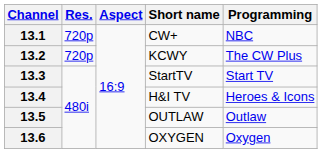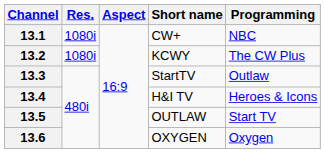 <table class="wikitable">
 <tr>
 <th scope = "col"><a href='#'>Channel</a></th>
 <th scope = "col"><a href='#'>Res.</a></th>
 <th scope = "col"><a href='#'>Aspect</a></th>
 <th scope = "col">Short name</th>
 <th scope = "col">Programming</th>
 </tr>
 <tr>
 <th scope = "row">13.1</th>
-<td><a href='#'>720p</a></td>
+<td><a href='#'>1080i</a></td>
 <td rowspan="6"><a href='#'>16:9</a></td>
 <td>CW+</td>
 <td><a href='#'>NBC</a></td>
 </tr>
 <tr>
 <th scope = "row">13.2</th>
-<td><a href='#'>720p</a></td>
+<td><a href='#'>1080i</a></td>
 <td>KCWY</td>
 <td><a href='#'>The CW Plus</a></td>
 </tr>
 <tr>
 <th scope = "row">13.3</th>
 <td rowspan="4"><a href='#'>480i</a></td>
 <td>StartTV</td>
-<td><a href='#'>Start TV</a></td>
+<td><a href='#'>Outlaw</a></td>
 </tr>
 <tr>
 <th scope = "row">13.4</th>
 <td>H&I TV</td>
 <td><a href='#'>Heroes & Icons</a></td>
 </tr>
 <tr>
 <th scope = "row">13.5</th>
 <td>OUTLAW</td>
-<td><a href='#'>Outlaw</a></td>
+<td><a href='#'>Start TV</a></td>
 </tr>
 <tr>
 <th scope = "row">13.6</th>
 <td>OXYGEN</td>
 <td><a href='#'>Oxygen</a></td>
 </tr>
 </table>
